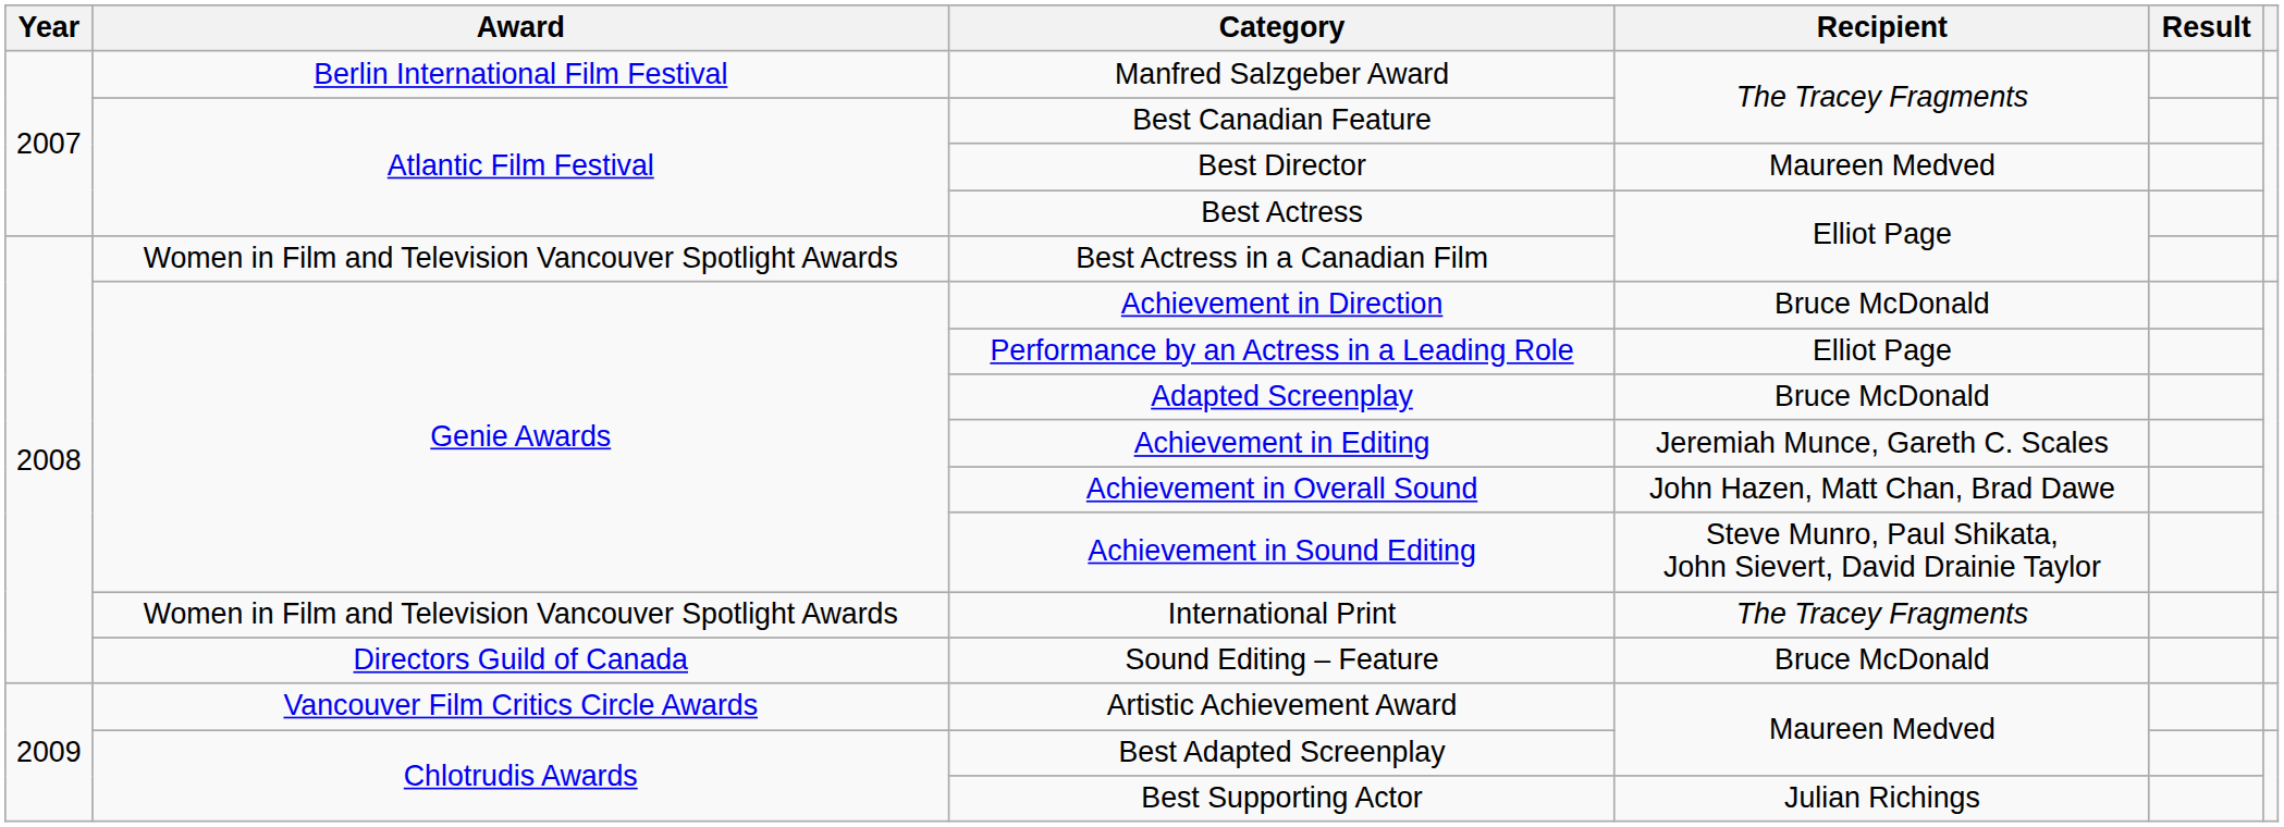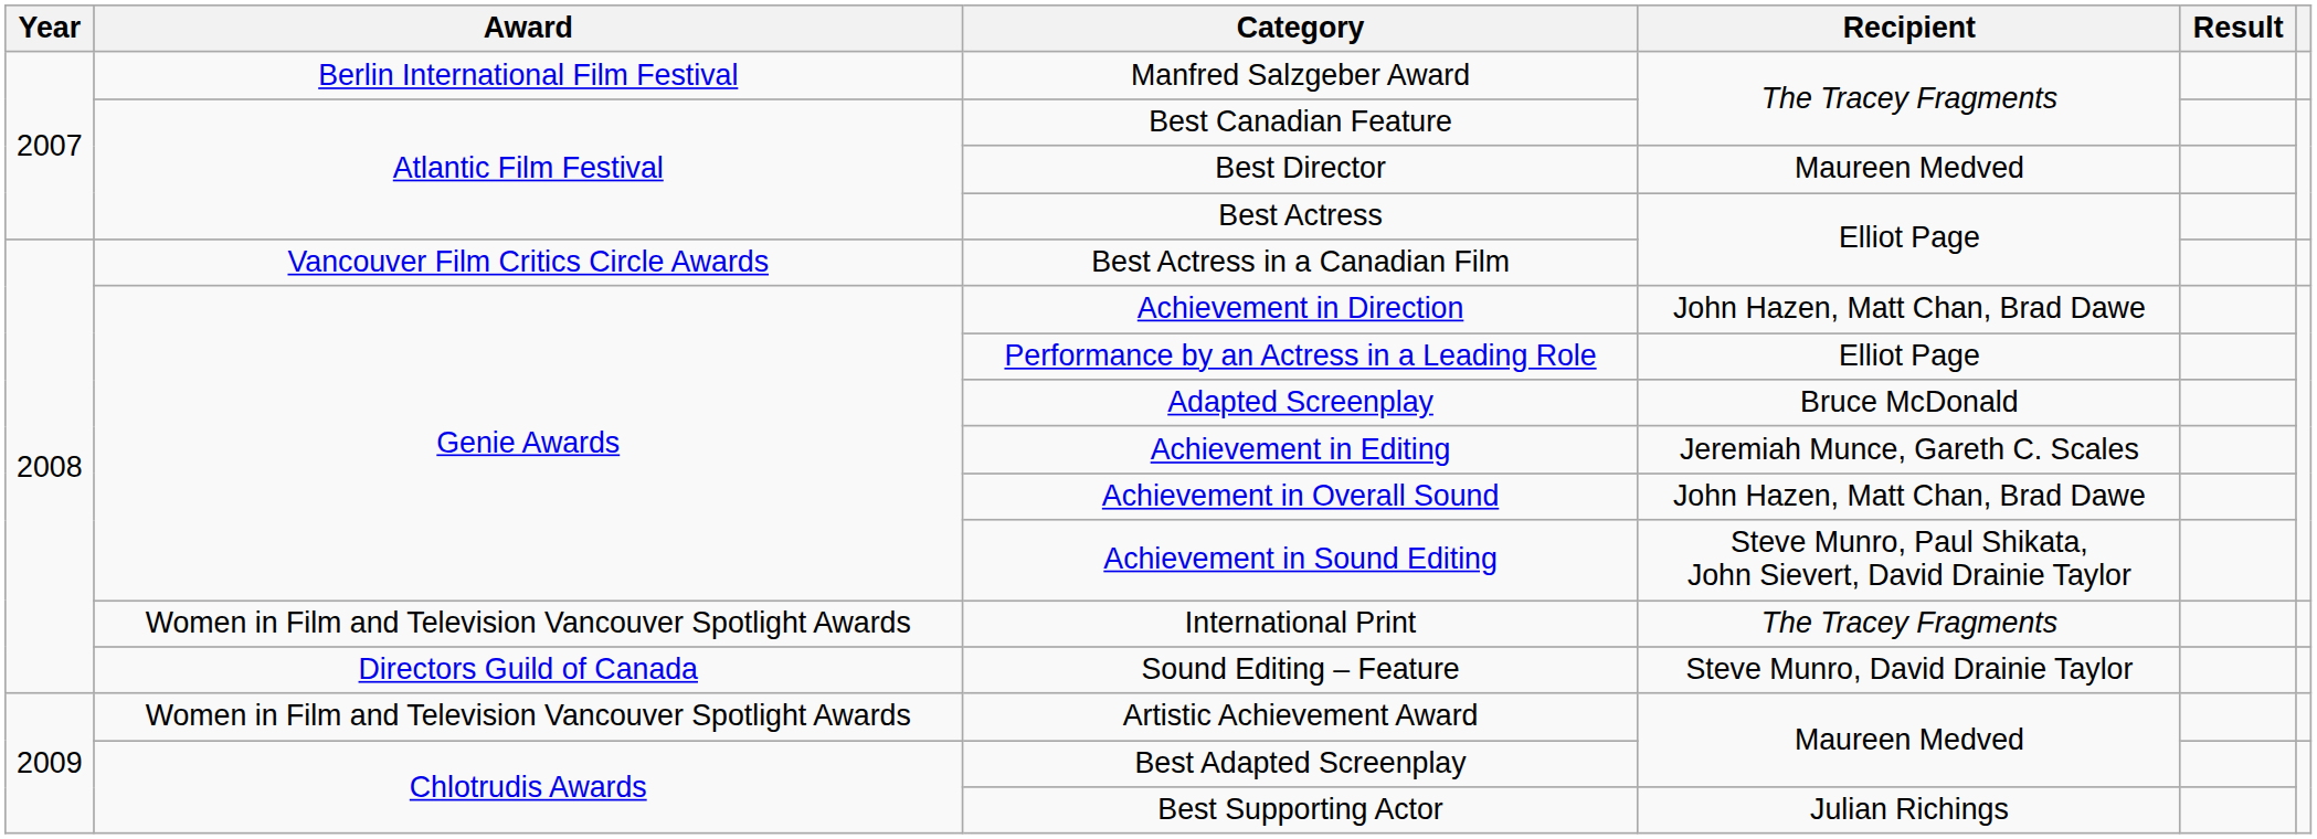 <table class="wikitable sortable" style="width:99%;">
 <tr>
 <th>Year</th>
 <th>Award</th>
 <th>Category</th>
 <th>Recipient</th>
 <th>Result</th>
 <th></th>
 </tr>
 <tr>
 <td rowspan="4" style="text-align:center;">2007</td>
 <td style="text-align:center;"><a href='#'>Berlin International Film Festival</a></td>
 <td style="text-align:center;">Manfred Salzgeber Award</td>
 <td rowspan="2" style="text-align:center;"><em>The Tracey Fragments</em></td>
 <td></td>
 <td style="text-align:center;"></td>
 </tr>
 <tr>
 <td rowspan="3" style="text-align:center;"><a href='#'>Atlantic Film Festival</a></td>
 <td style="text-align:center;">Best Canadian Feature</td>
 <td></td>
 <td rowspan="3" style="text-align:center;"></td>
 </tr>
 <tr>
 <td style="text-align:center;">Best Director</td>
 <td style="text-align:center;">Maureen Medved</td>
 <td></td>
 </tr>
 <tr>
 <td style="text-align:center;">Best Actress</td>
 <td rowspan="2" style="text-align:center;">Elliot Page</td>
 <td></td>
 </tr>
 <tr>
 <td rowspan="9" style="text-align:center;">2008</td>
-<td style="text-align:center;">Women in Film and Television Vancouver Spotlight Awards</td>
+<td style="text-align:center;"><a href='#'>Vancouver Film Critics Circle Awards</a></td>
 <td style="text-align:center;">Best Actress in a Canadian Film</td>
 <td></td>
 <td style="text-align:center;"></td>
 </tr>
 <tr>
 <td rowspan="6" style="text-align:center;"><a href='#'>Genie Awards</a></td>
 <td style="text-align:center;"><a href='#'>Achievement in Direction</a></td>
-<td style="text-align:center;">Bruce McDonald</td>
+<td style="text-align:center;">John Hazen, Matt Chan, Brad Dawe</td>
 <td></td>
 <td rowspan="6" style="text-align:center;"><br></td>
 </tr>
 <tr>
 <td style="text-align:center;"><a href='#'>Performance by an Actress in a Leading Role</a></td>
 <td style="text-align:center;">Elliot Page</td>
 <td></td>
 </tr>
 <tr>
 <td style="text-align:center;"><a href='#'>Adapted Screenplay</a></td>
 <td style="text-align:center;">Bruce McDonald</td>
 <td></td>
 </tr>
 <tr>
 <td style="text-align:center;"><a href='#'>Achievement in Editing</a></td>
 <td style="text-align:center;">Jeremiah Munce, Gareth C. Scales</td>
 <td></td>
 </tr>
 <tr>
 <td style="text-align:center;"><a href='#'>Achievement in Overall Sound</a></td>
 <td style="text-align:center;">John Hazen, Matt Chan, Brad Dawe</td>
 <td></td>
 </tr>
 <tr>
 <td style="text-align:center;"><a href='#'>Achievement in Sound Editing</a></td>
 <td style="text-align:center;">Steve Munro, Paul Shikata,<br>John Sievert, David Drainie Taylor</td>
 <td></td>
 </tr>
 <tr>
 <td style="text-align:center;">Women in Film and Television Vancouver Spotlight Awards</td>
 <td style="text-align:center;">International Print</td>
 <td style="text-align:center;"><em>The Tracey Fragments</em></td>
 <td></td>
 <td style="text-align:center;"><br></td>
 </tr>
 <tr>
 <td style="text-align:center;"><a href='#'>Directors Guild of Canada</a></td>
 <td style="text-align:center;">Sound Editing – Feature</td>
-<td style="text-align:center;">Bruce McDonald</td>
+<td style="text-align:center;">Steve Munro, David Drainie Taylor</td>
 <td></td>
 <td style="text-align:center;"><br></td>
 </tr>
 <tr>
 <td rowspan="3" style="text-align:center;">2009</td>
-<td style="text-align:center;"><a href='#'>Vancouver Film Critics Circle Awards</a></td>
+<td style="text-align:center;">Women in Film and Television Vancouver Spotlight Awards</td>
 <td style="text-align:center;">Artistic Achievement Award</td>
 <td rowspan="2" style="text-align:center;">Maureen Medved</td>
 <td></td>
 <td style="text-align:center;"></td>
 </tr>
 <tr>
 <td rowspan="2" style="text-align:center;"><a href='#'>Chlotrudis Awards</a></td>
 <td style="text-align:center;">Best Adapted Screenplay</td>
 <td></td>
 <td rowspan="2" style="text-align:center;"></td>
 </tr>
 <tr>
 <td style="text-align:center;">Best Supporting Actor</td>
 <td style="text-align:center;">Julian Richings</td>
 <td></td>
 </tr>
 </table>
